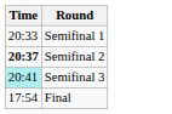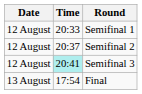 <table class="wikitable">
 <tr>
+<th>Date</th>
 <th>Time</th>
 <th>Round</th>
 </tr>
 <tr>
+<td>12 August</td>
 <td>20:33</td>
 <td>Semifinal 1</td>
 </tr>
 <tr>
-<td><strong>20:37</strong></td>
+<td>12 August</td>
+<td>20:37</td>
 <td>Semifinal 2</td>
 </tr>
 <tr>
+<td>12 August</td>
 <td style="background: paleturquoise;">20:41</td>
 <td>Semifinal 3</td>
 </tr>
 <tr>
+<td>13 August</td>
 <td>17:54</td>
 <td>Final</td>
 </tr>
 </table>
